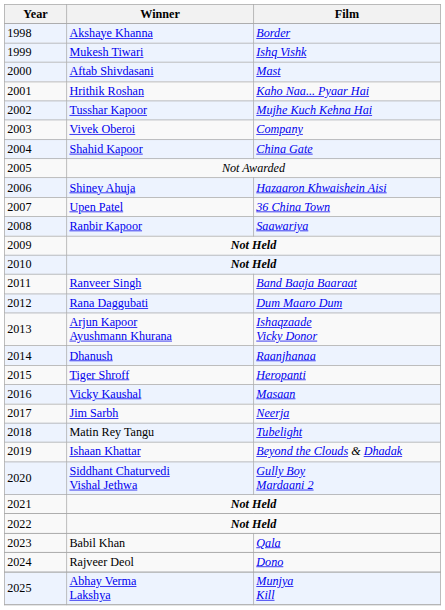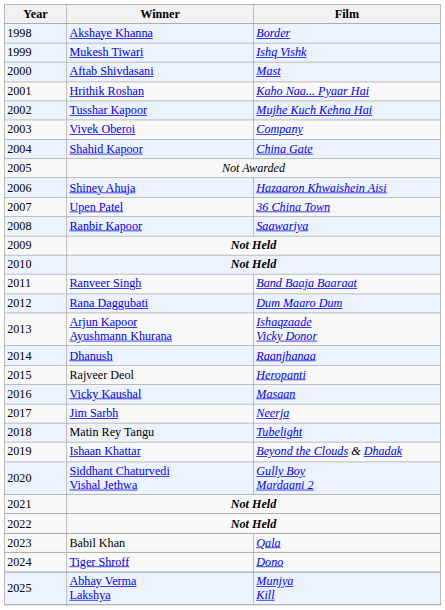 <table class="wikitable" style="width:65%;">
 <tr style="background:#bebebe;">
 <th style="width:10%;">Year</th>
 <th style="width:30%;">Winner</th>
 <th style="width:30%;">Film</th>
 </tr>
 <tr>
 </tr>
 <tr bgcolor=#edf3fe>
 <td>1998</td>
 <td><a href='#'>Akshaye Khanna</a></td>
 <td><em><a href='#'>Border</a></em></td>
 </tr>
 <tr bgcolor=#edf3fe>
 <td>1999</td>
 <td><a href='#'>Mukesh Tiwari</a></td>
 <td><em><a href='#'>Ishq Vishk</a></em></td>
 </tr>
 <tr bgcolor=#edf3fe>
 <td>2000</td>
 <td><a href='#'>Aftab Shivdasani</a></td>
 <td><em><a href='#'>Mast</a></em></td>
 </tr>
 <tr>
 <td>2001</td>
 <td><a href='#'>Hrithik Roshan</a></td>
 <td><em><a href='#'>Kaho Naa... Pyaar Hai</a></em></td>
 </tr>
 <tr bgcolor=#edf3fe>
 <td>2002</td>
 <td><a href='#'>Tusshar Kapoor</a></td>
 <td><em><a href='#'>Mujhe Kuch Kehna Hai</a></em></td>
 </tr>
 <tr>
 <td>2003</td>
 <td><a href='#'>Vivek Oberoi</a></td>
 <td><em><a href='#'>Company</a></em></td>
 </tr>
 <tr bgcolor=#edf3fe>
 <td>2004</td>
 <td><a href='#'>Shahid Kapoor</a></td>
 <td><em><a href='#'>China Gate</a></em></td>
 </tr>
 <tr>
 <td>2005</td>
 <td colspan="2" style="text-align:center;"><em>Not Awarded</em></td>
 </tr>
 <tr bgcolor=#edf3fe>
 <td>2006</td>
 <td><a href='#'>Shiney Ahuja</a></td>
 <td><em><a href='#'>Hazaaron Khwaishein Aisi</a></em></td>
 </tr>
 <tr>
 <td>2007</td>
 <td><a href='#'>Upen Patel</a></td>
 <td><em><a href='#'>36 China Town</a></em></td>
 </tr>
 <tr bgcolor=#edf3fe>
 <td>2008</td>
 <td><a href='#'>Ranbir Kapoor</a></td>
 <td><em><a href='#'>Saawariya</a></em></td>
 </tr>
 <tr>
 <td>2009</td>
 <td colspan="2" style="text-align:center;"><strong><em>Not Held</em></strong></td>
 </tr>
 <tr bgcolor=#edf3fe>
 <td>2010</td>
 <td colspan="2" style="text-align:center;"><strong><em>Not Held</em></strong></td>
 </tr>
 <tr>
 <td>2011</td>
 <td><a href='#'>Ranveer Singh</a></td>
 <td><em><a href='#'>Band Baaja Baaraat</a></em></td>
 </tr>
 <tr bgcolor=#edf3fe>
 <td>2012</td>
 <td><a href='#'>Rana Daggubati</a></td>
 <td><a href='#'><em>Dum Maaro Dum</em></a></td>
 </tr>
 <tr>
 <td>2013</td>
 <td><a href='#'>Arjun Kapoor</a><br><a href='#'>Ayushmann Khurana</a></td>
 <td><em><a href='#'>Ishaqzaade</a><br><a href='#'>Vicky Donor</a></em></td>
 </tr>
 <tr bgcolor="#edf3fe">
 <td>2014</td>
 <td><a href='#'>Dhanush</a></td>
 <td><em><a href='#'>Raanjhanaa</a></em></td>
 </tr>
 <tr>
 <td>2015</td>
-<td><a href='#'>Tiger Shroff</a></td>
+<td>Rajveer Deol</td>
 <td><em><a href='#'>Heropanti</a></em></td>
 </tr>
 <tr bgcolor=#edf3fe>
 <td>2016</td>
 <td><a href='#'>Vicky Kaushal</a></td>
 <td><em><a href='#'>Masaan</a></em></td>
 </tr>
 <tr>
 <td>2017</td>
 <td><a href='#'>Jim Sarbh</a></td>
 <td><em><a href='#'>Neerja</a></em></td>
 </tr>
 <tr bgcolor=#edf3fe>
 <td>2018</td>
 <td>Matin Rey Tangu</td>
 <td><em><a href='#'>Tubelight</a></em></td>
 </tr>
 <tr>
 <td>2019</td>
 <td><a href='#'>Ishaan Khattar</a></td>
 <td><em><a href='#'>Beyond the Clouds</a> & <a href='#'>Dhadak</a></em></td>
 </tr>
 <tr bgcolor=#edf3fe>
 <td>2020</td>
 <td><a href='#'>Siddhant Chaturvedi</a><br><a href='#'>Vishal Jethwa</a></td>
 <td><em><a href='#'>Gully Boy</a></em><br><em><a href='#'>Mardaani 2</a></em></td>
 </tr>
 <tr>
 <td>2021</td>
 <td colspan="2" style="text-align:center;"><strong><em>Not Held</em></strong></td>
 </tr>
 <tr bgcolor=#edf3fe>
 </tr>
 <tr>
 <td>2022</td>
 <td colspan="2" style="text-align:center;"><strong><em>Not Held</em></strong></td>
 </tr>
 <tr bgcolor=#edf3fe>
 </tr>
 <tr>
 <td>2023</td>
 <td>Babil Khan</td>
 <td><em><a href='#'>Qala</a></em></td>
 </tr>
 <tr bgcolor=#edf3fe>
 </tr>
 <tr>
 <td>2024</td>
-<td>Rajveer Deol</td>
+<td><a href='#'>Tiger Shroff</a></td>
 <td><em><a href='#'>Dono</a></em></td>
 </tr>
 <tr bgcolor=#edf3fe>
 </tr>
 <tr bgcolor=#edf3fe>
 <td>2025</td>
 <td><a href='#'>Abhay Verma</a><br><a href='#'>Lakshya</a></td>
 <td><em><a href='#'>Munjya</a></em><br><em><a href='#'>Kill</a></em></td>
 </tr>
 <tr>
 </tr>
 </table>
